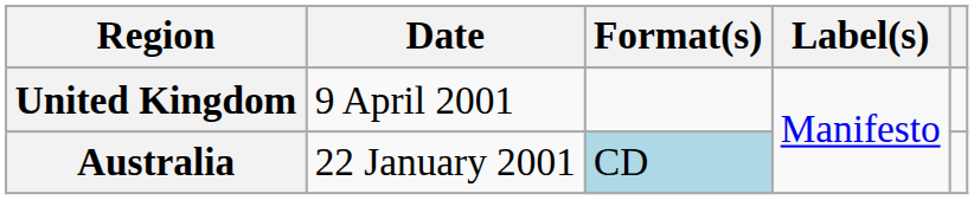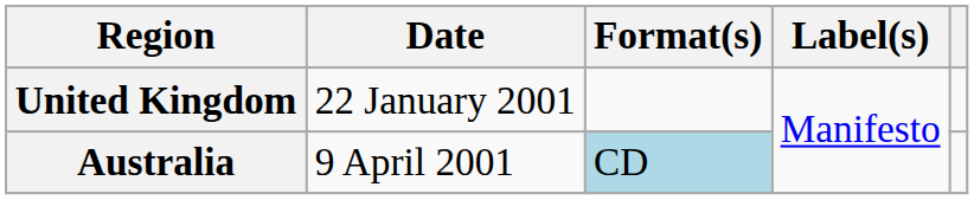 <table class="wikitable plainrowheaders">
 <tr>
 <th scope="col">Region</th>
 <th scope="col">Date</th>
 <th scope="col">Format(s)</th>
 <th scope="col">Label(s)</th>
 <th scope="col"></th>
 </tr>
 <tr>
 <th scope="row">United Kingdom</th>
-<td>9 April 2001</td>
+<td>22 January 2001</td>
 <td></td>
 <td rowspan="2"><a href='#'>Manifesto</a></td>
 <td></td>
 </tr>
 <tr>
 <th scope="row">Australia</th>
-<td>22 January 2001</td>
+<td>9 April 2001</td>
 <td style="background: lightblue;">CD</td>
 <td></td>
 </tr>
 </table>
